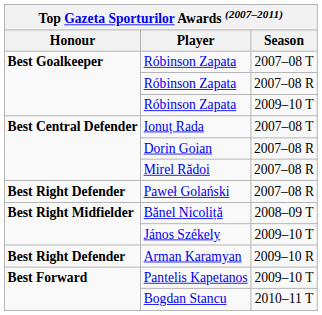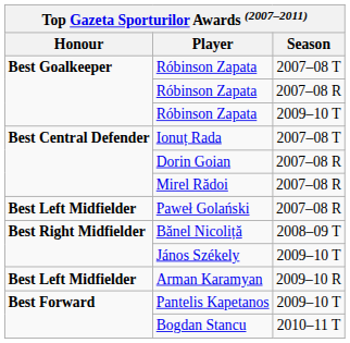 <table class="wikitable" align=center>
 <tr>
 <th Colspan=3>Top <a href='#'>Gazeta Sporturilor</a> Awards <sup><em>(2007–2011)</em></sup></th>
 </tr>
 <tr>
 <th Align=Left>Honour</th>
 <th Align=Left>Player</th>
 <th Align=Left>Season</th>
 </tr>
 <tr>
 <td valign="top" Rowspan=3 Align=left><strong>Best Goalkeeper</strong></td>
 <td><a href='#'>Róbinson Zapata</a></td>
 <td class="wikitable" align=center>2007–08 T</td>
 </tr>
 <tr>
 <td><a href='#'>Róbinson Zapata</a></td>
 <td class="wikitable" align=center>2007–08 R</td>
 </tr>
 <tr>
 <td><a href='#'>Róbinson Zapata</a></td>
 <td class="wikitable" align=center>2009–10 T</td>
 </tr>
 <tr>
 <td valign="top" Rowspan=3 Align=left><strong>Best Central Defender</strong></td>
 <td><a href='#'>Ionuț Rada</a></td>
 <td class="wikitable" align=center>2007–08 T</td>
 </tr>
 <tr>
 <td><a href='#'>Dorin Goian</a></td>
 <td class="wikitable" align=center>2007–08 R</td>
 </tr>
 <tr>
 <td><a href='#'>Mirel Rădoi</a></td>
 <td class="wikitable" align=center>2007–08 R</td>
 </tr>
 <tr>
-<td valign="top" Rowspan=1 Align=left><strong>Best Right Defender</strong></td>
+<td valign="top" Rowspan=1 Align=left><strong>Best Left Midfielder</strong></td>
 <td><a href='#'>Paweł Golański</a></td>
 <td class="wikitable" align=center>2007–08 R</td>
 </tr>
 <tr>
 <td valign="top" Rowspan=2 Align=left><strong>Best Right Midfielder</strong></td>
 <td><a href='#'>Bănel Nicoliță</a></td>
 <td class="wikitable" align=center>2008–09 T</td>
 </tr>
 <tr>
 <td><a href='#'>János Székely</a></td>
 <td class="wikitable" align=center>2009–10 T</td>
 </tr>
 <tr>
-<td valign="top" Rowspan=1 Align=left><strong>Best Right Defender</strong></td>
+<td valign="top" Rowspan=1 Align=left><strong>Best Left Midfielder</strong></td>
 <td><a href='#'>Arman Karamyan</a></td>
 <td class="wikitable" align=center>2009–10 R</td>
 </tr>
 <tr>
 <td valign="top" Rowspan=2 Align=left><strong>Best Forward</strong></td>
 <td><a href='#'>Pantelis Kapetanos</a></td>
 <td class="wikitable" align=center>2009–10 T</td>
 </tr>
 <tr>
 <td><a href='#'>Bogdan Stancu</a></td>
 <td class="wikitable" align=center>2010–11 T</td>
 </tr>
 </table>
